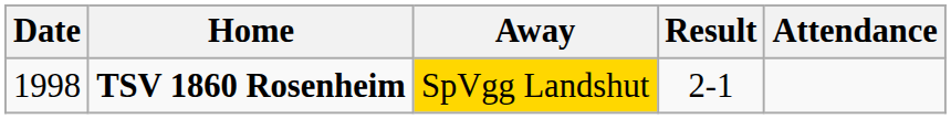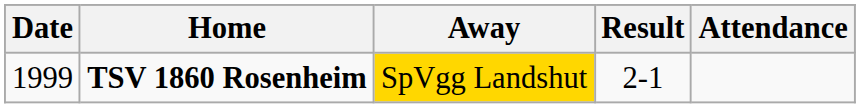 <table class="wikitable">
 <tr>
 <th>Date</th>
 <th>Home</th>
 <th>Away</th>
 <th>Result</th>
 <th>Attendance</th>
 </tr>
 <tr align="center">
-<td>1998</td>
+<td>1999</td>
 <td><strong>TSV 1860 Rosenheim</strong></td>
 <td style="background: gold;">SpVgg Landshut</td>
 <td>2-1</td>
 <td></td>
 </tr>
 </table>
